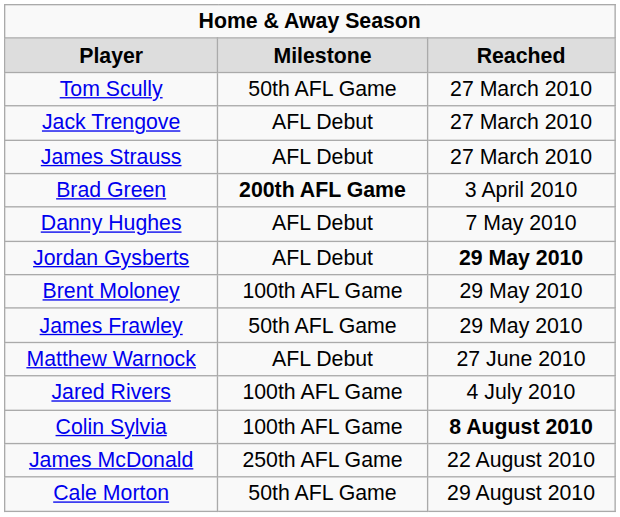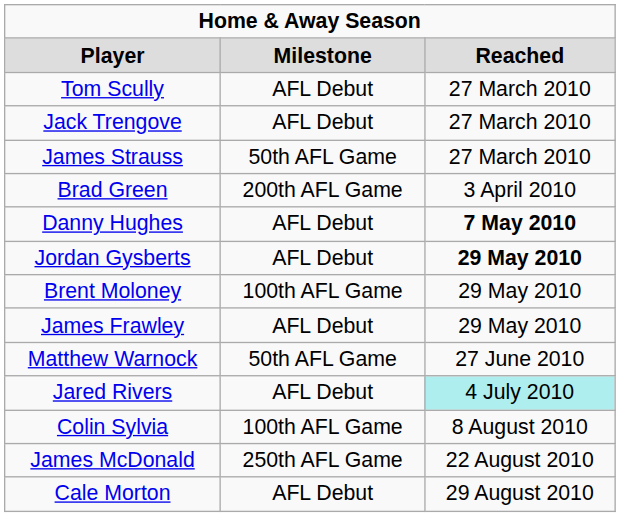 <table class="wikitable"  style="width:52%; text-align:center;">
 <tr>
 <td colspan="10" style="text-align:center;"><strong>Home & Away Season</strong></td>
 </tr>
 <tr style="text-align:center; background:#ddd;">
 <td><strong>Player</strong></td>
 <td><strong>Milestone</strong></td>
 <td><strong>Reached</strong></td>
 </tr>
 <tr>
 <td><a href='#'>Tom Scully</a></td>
-<td>50th AFL Game</td>
+<td>AFL Debut</td>
 <td>27 March 2010</td>
 </tr>
 <tr>
 <td><a href='#'>Jack Trengove</a></td>
 <td>AFL Debut</td>
 <td>27 March 2010</td>
 </tr>
 <tr>
 <td><a href='#'>James Strauss</a></td>
-<td>AFL Debut</td>
+<td>50th AFL Game</td>
 <td>27 March 2010</td>
 </tr>
 <tr>
 <td><a href='#'>Brad Green</a></td>
-<td><strong>200th AFL Game</strong></td>
+<td>200th AFL Game</td>
 <td>3 April 2010</td>
 </tr>
 <tr>
 <td><a href='#'>Danny Hughes</a></td>
 <td>AFL Debut</td>
-<td>7 May 2010</td>
+<td><strong>7 May 2010</strong></td>
 </tr>
 <tr>
 <td><a href='#'>Jordan Gysberts</a></td>
 <td>AFL Debut</td>
 <td><strong>29 May 2010</strong></td>
 </tr>
 <tr>
 <td><a href='#'>Brent Moloney</a></td>
 <td>100th AFL Game</td>
 <td>29 May 2010</td>
 </tr>
 <tr>
 <td><a href='#'>James Frawley</a></td>
-<td>50th AFL Game</td>
+<td>AFL Debut</td>
 <td>29 May 2010</td>
 </tr>
 <tr>
 <td><a href='#'>Matthew Warnock</a></td>
-<td>AFL Debut</td>
+<td>50th AFL Game</td>
 <td>27 June 2010</td>
 </tr>
 <tr>
 <td><a href='#'>Jared Rivers</a></td>
-<td>100th AFL Game</td>
-<td>4 July 2010</td>
+<td>AFL Debut</td>
+<td style="background: paleturquoise;">4 July 2010</td>
 </tr>
 <tr>
 <td><a href='#'>Colin Sylvia</a></td>
 <td>100th AFL Game</td>
-<td><strong>8 August 2010</strong></td>
+<td>8 August 2010</td>
 </tr>
 <tr>
 <td><a href='#'>James McDonald</a></td>
 <td>250th AFL Game</td>
 <td>22 August 2010</td>
 </tr>
 <tr>
 <td><a href='#'>Cale Morton</a></td>
-<td>50th AFL Game</td>
+<td>AFL Debut</td>
 <td>29 August 2010</td>
 </tr>
 </table>
